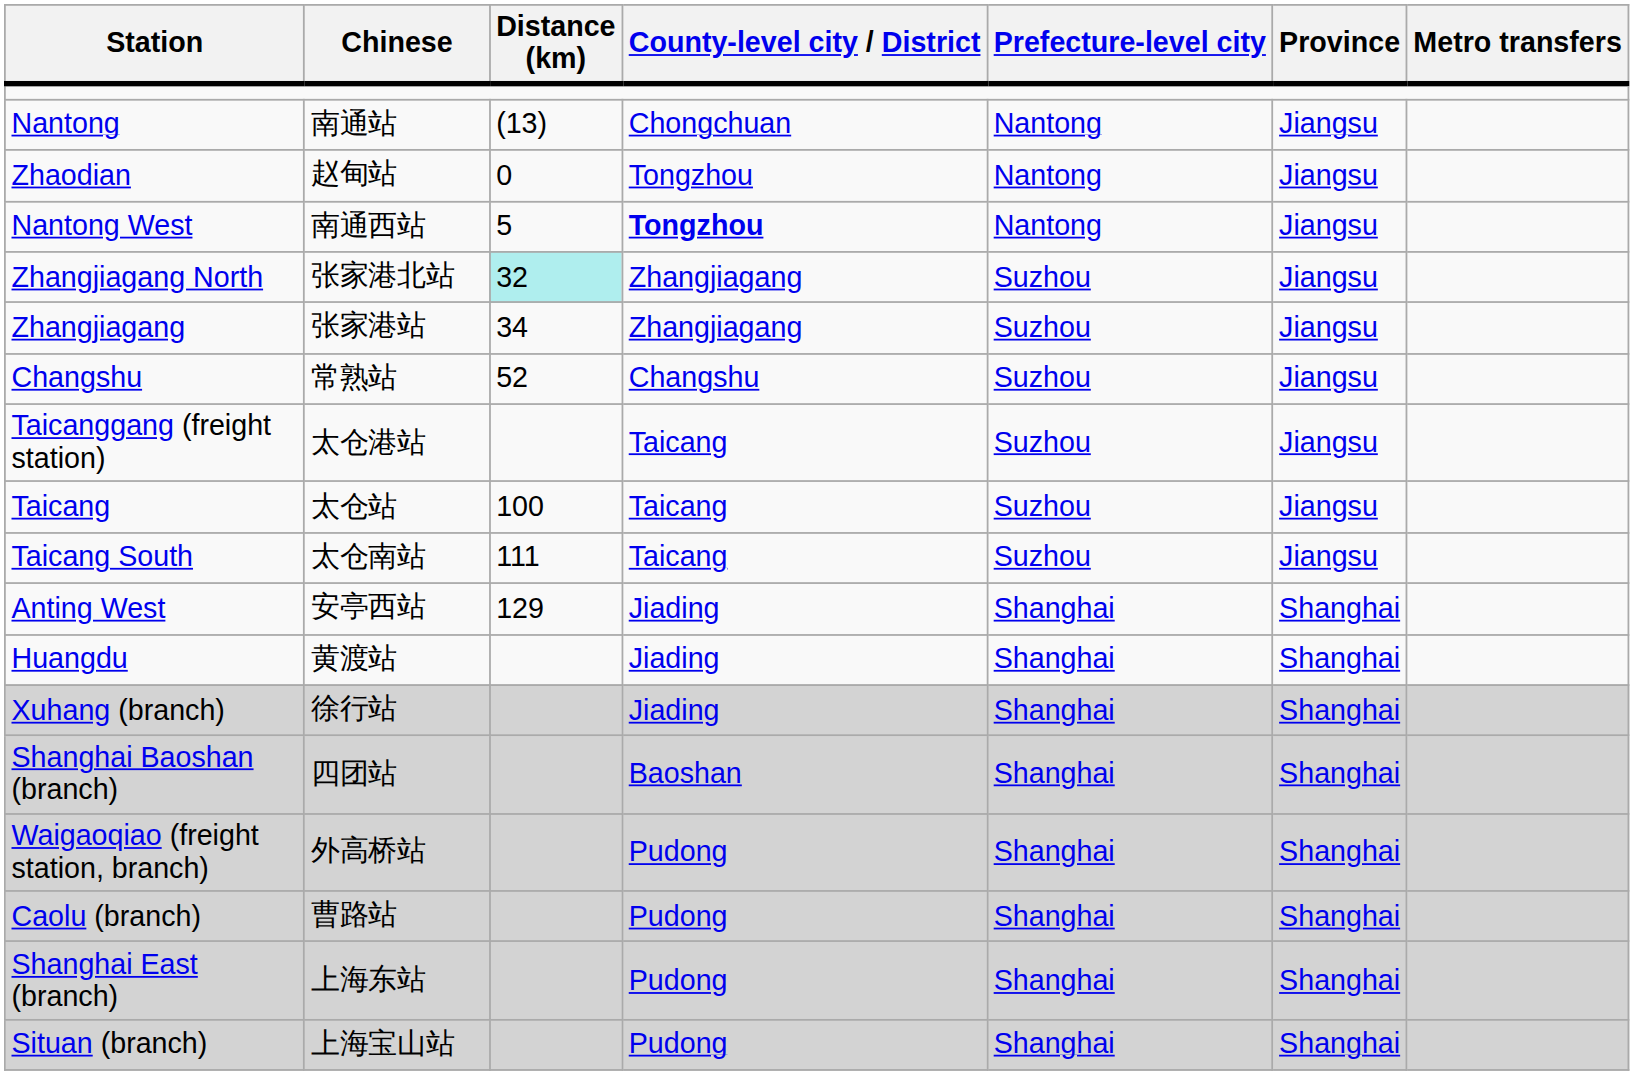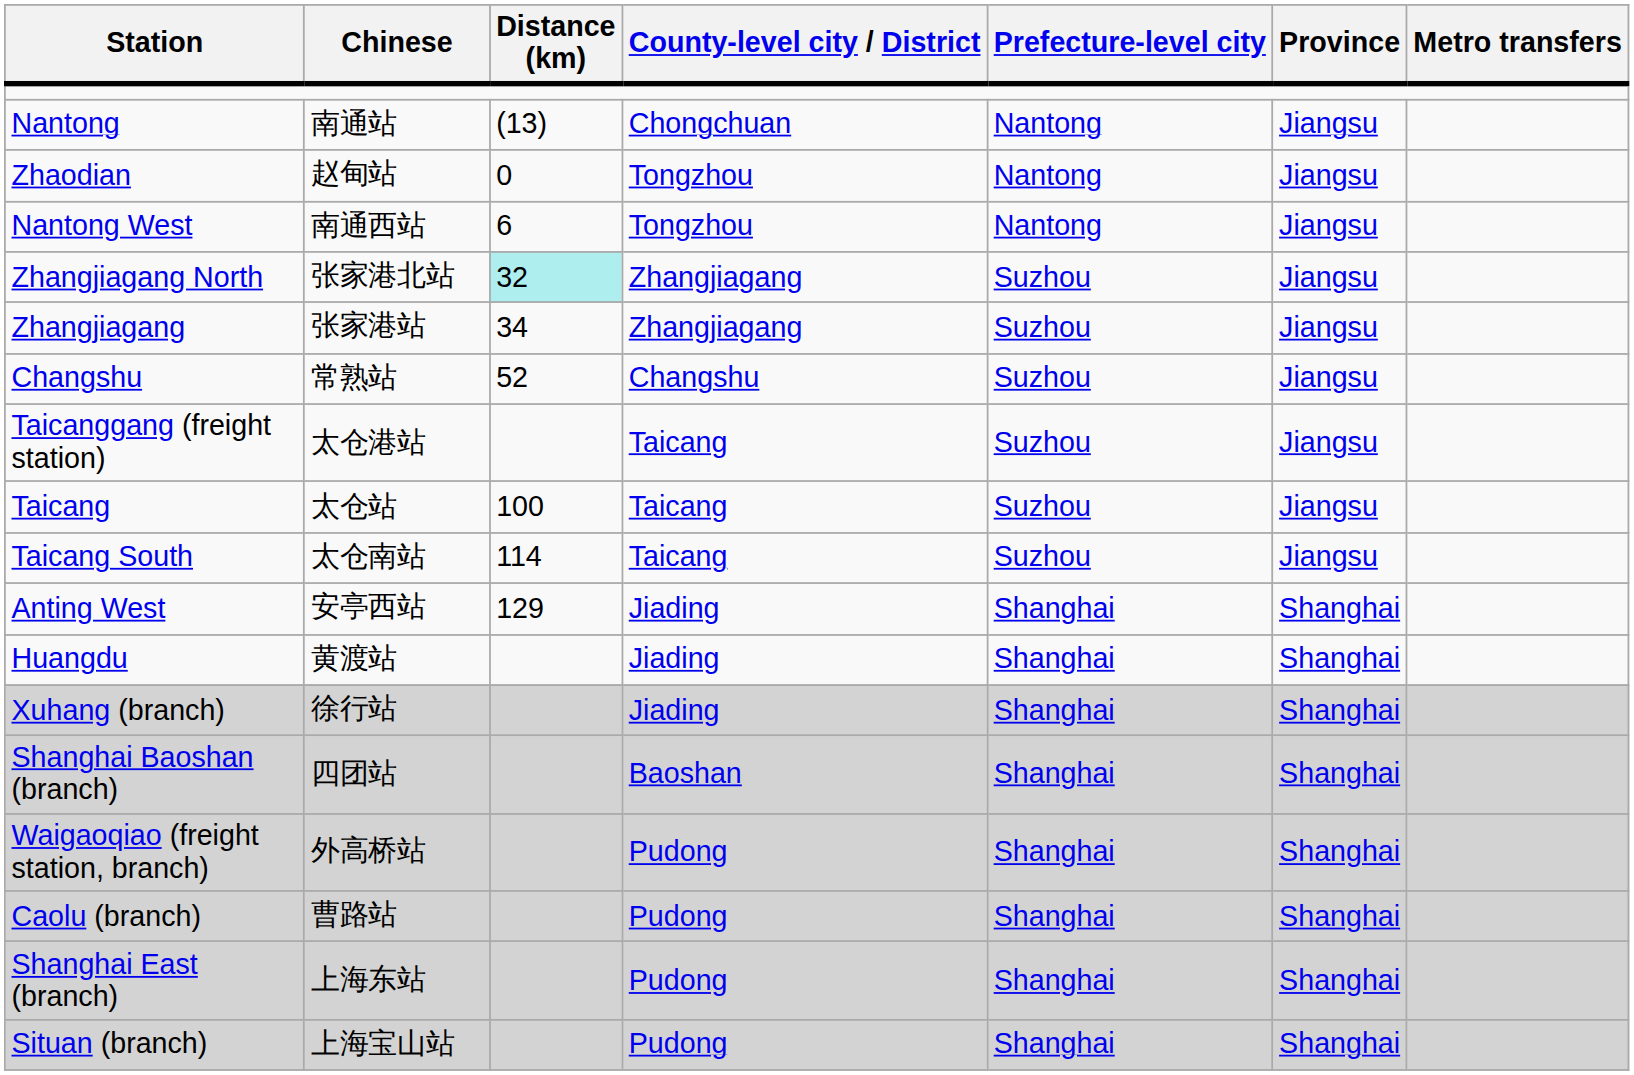 <table class="wikitable" rules="all">
 <tr>
 <th style="width:10em; border-bottom:3px solid black;">Station</th>
 <th style="width:6em; border-bottom:3px solid black;">Chinese</th>
 <th style="width:2.5em; border-bottom:3px solid black;">Distance<br>(km)</th>
 <th style="border-bottom:3px solid black;" colspan=><a href='#'>County-level city</a> / <a href='#'>District</a></th>
 <th style="border-bottom:3px solid black;" colspan=><a href='#'>Prefecture-level city</a></th>
 <th style="border-bottom:3px solid black;" colspan=>Province</th>
 <th style="border-bottom:3px solid black;" colspan=>Metro transfers</th>
 </tr>
 <tr>
 <td colspan=9></td>
 </tr>
 <tr>
 <td><a href='#'>Nantong</a></td>
 <td>南通站</td>
 <td>(13)</td>
 <td><a href='#'>Chongchuan</a></td>
 <td><a href='#'>Nantong</a></td>
 <td><a href='#'>Jiangsu</a></td>
 <td></td>
 </tr>
 <tr>
 <td><a href='#'>Zhaodian</a></td>
 <td>赵甸站</td>
 <td>0</td>
 <td><a href='#'>Tongzhou</a></td>
 <td><a href='#'>Nantong</a></td>
 <td><a href='#'>Jiangsu</a></td>
 <td></td>
 </tr>
 <tr>
 <td><a href='#'>Nantong West</a></td>
 <td>南通西站</td>
-<td>5</td>
-<td><strong><a href='#'>Tongzhou</a></strong></td>
+<td>6</td>
+<td><a href='#'>Tongzhou</a></td>
 <td><a href='#'>Nantong</a></td>
 <td><a href='#'>Jiangsu</a></td>
 <td></td>
 </tr>
 <tr>
 <td><a href='#'>Zhangjiagang North</a></td>
 <td>张家港北站</td>
 <td style="background: paleturquoise;">32</td>
 <td><a href='#'>Zhangjiagang</a></td>
 <td><a href='#'>Suzhou</a></td>
 <td><a href='#'>Jiangsu</a></td>
 <td></td>
 </tr>
 <tr>
 <td><a href='#'>Zhangjiagang</a></td>
 <td>张家港站</td>
 <td>34</td>
 <td><a href='#'>Zhangjiagang</a></td>
 <td><a href='#'>Suzhou</a></td>
 <td><a href='#'>Jiangsu</a></td>
 <td></td>
 </tr>
 <tr>
 <td><a href='#'>Changshu</a></td>
 <td>常熟站</td>
 <td>52</td>
 <td><a href='#'>Changshu</a></td>
 <td><a href='#'>Suzhou</a></td>
 <td><a href='#'>Jiangsu</a></td>
 <td></td>
 </tr>
 <tr>
 <td><a href='#'>Taicanggang</a> (freight station)</td>
 <td>太仓港站</td>
 <td></td>
 <td><a href='#'>Taicang</a></td>
 <td><a href='#'>Suzhou</a></td>
 <td><a href='#'>Jiangsu</a></td>
 <td></td>
 </tr>
 <tr>
 <td><a href='#'>Taicang</a></td>
 <td>太仓站</td>
 <td>100</td>
 <td><a href='#'>Taicang</a></td>
 <td><a href='#'>Suzhou</a></td>
 <td><a href='#'>Jiangsu</a></td>
 <td></td>
 </tr>
 <tr>
 <td><a href='#'>Taicang South</a></td>
 <td>太仓南站</td>
-<td>111</td>
+<td>114</td>
 <td><a href='#'>Taicang</a></td>
 <td><a href='#'>Suzhou</a></td>
 <td><a href='#'>Jiangsu</a></td>
 <td></td>
 </tr>
 <tr>
 <td><a href='#'>Anting West</a></td>
 <td>安亭西站</td>
 <td>129</td>
 <td><a href='#'>Jiading</a></td>
 <td><a href='#'>Shanghai</a></td>
 <td><a href='#'>Shanghai</a></td>
 <td></td>
 </tr>
 <tr>
 <td><a href='#'>Huangdu</a></td>
 <td>黄渡站</td>
 <td></td>
 <td><a href='#'>Jiading</a></td>
 <td><a href='#'>Shanghai</a></td>
 <td><a href='#'>Shanghai</a></td>
 <td></td>
 </tr>
 <tr bgcolor="lightgrey">
 <td><a href='#'>Xuhang</a> (branch)</td>
 <td>徐行站</td>
 <td></td>
 <td><a href='#'>Jiading</a></td>
 <td><a href='#'>Shanghai</a></td>
 <td><a href='#'>Shanghai</a></td>
 <td></td>
 </tr>
 <tr bgcolor="lightgrey">
 <td><a href='#'>Shanghai Baoshan</a> (branch)</td>
 <td>四团站</td>
 <td></td>
 <td><a href='#'>Baoshan</a></td>
 <td><a href='#'>Shanghai</a></td>
 <td><a href='#'>Shanghai</a></td>
 <td></td>
 </tr>
 <tr bgcolor="lightgrey">
 <td><a href='#'>Waigaoqiao</a> (freight station, branch)</td>
 <td>外高桥站</td>
 <td></td>
 <td><a href='#'>Pudong</a></td>
 <td><a href='#'>Shanghai</a></td>
 <td><a href='#'>Shanghai</a></td>
 <td></td>
 </tr>
 <tr bgcolor="lightgrey">
 <td><a href='#'>Caolu</a> (branch)</td>
 <td>曹路站</td>
 <td></td>
 <td><a href='#'>Pudong</a></td>
 <td><a href='#'>Shanghai</a></td>
 <td><a href='#'>Shanghai</a></td>
 <td></td>
 </tr>
 <tr bgcolor="lightgrey">
 <td><a href='#'>Shanghai East</a> (branch)</td>
 <td>上海东站</td>
 <td></td>
 <td><a href='#'>Pudong</a></td>
 <td><a href='#'>Shanghai</a></td>
 <td><a href='#'>Shanghai</a></td>
 <td></td>
 </tr>
 <tr bgcolor="lightgrey">
 <td><a href='#'>Situan</a> (branch)</td>
 <td>上海宝山站</td>
 <td></td>
 <td><a href='#'>Pudong</a></td>
 <td><a href='#'>Shanghai</a></td>
 <td><a href='#'>Shanghai</a></td>
 <td></td>
 </tr>
 </table>
